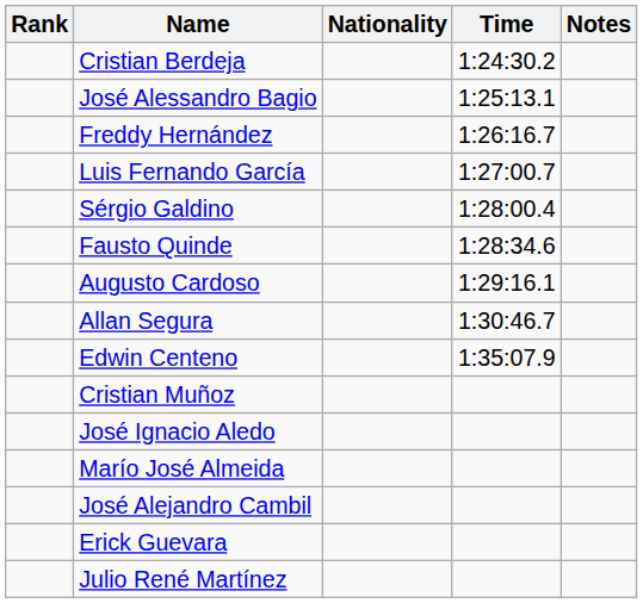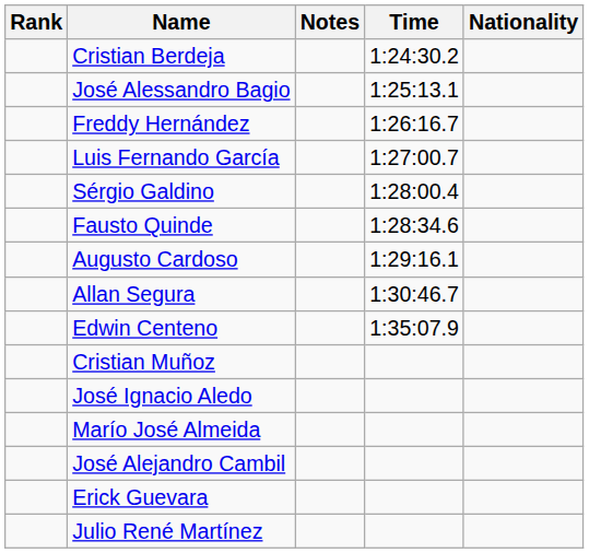 <table class="wikitable sortable" style="text-align:center;font-size:95%">
 <tr>
 <th>Rank</th>
 <th>Name</th>
+<th>Notes</th>
+<th>Time</th>
 <th>Nationality</th>
-<th>Time</th>
-<th>Notes</th>
 </tr>
 <tr>
 <td></td>
 <td align=left><a href='#'>Cristian Berdeja</a></td>
+<td></td>
+<td>1:24:30.2</td>
 <td align=left></td>
-<td>1:24:30.2</td>
-<td></td>
 </tr>
 <tr>
 <td></td>
 <td align=left><a href='#'>José Alessandro Bagio</a></td>
+<td></td>
+<td>1:25:13.1</td>
 <td align=left></td>
-<td>1:25:13.1</td>
-<td></td>
 </tr>
 <tr>
 <td></td>
 <td align=left><a href='#'>Freddy Hernández</a></td>
+<td></td>
+<td>1:26:16.7</td>
 <td align=left></td>
-<td>1:26:16.7</td>
-<td></td>
 </tr>
 <tr>
 <td></td>
 <td align=left><a href='#'>Luis Fernando García</a></td>
+<td></td>
+<td>1:27:00.7</td>
 <td align=left></td>
-<td>1:27:00.7</td>
-<td></td>
 </tr>
 <tr>
 <td></td>
 <td align=left><a href='#'>Sérgio Galdino</a></td>
+<td></td>
+<td>1:28:00.4</td>
 <td align=left></td>
-<td>1:28:00.4</td>
-<td></td>
 </tr>
 <tr>
 <td></td>
 <td align=left><a href='#'>Fausto Quinde</a></td>
+<td></td>
+<td>1:28:34.6</td>
 <td align=left></td>
-<td>1:28:34.6</td>
-<td></td>
 </tr>
 <tr>
 <td></td>
 <td align=left><a href='#'>Augusto Cardoso</a></td>
+<td></td>
+<td>1:29:16.1</td>
 <td align=left></td>
-<td>1:29:16.1</td>
-<td></td>
 </tr>
 <tr>
 <td></td>
 <td align=left><a href='#'>Allan Segura</a></td>
+<td></td>
+<td>1:30:46.7</td>
 <td align=left></td>
-<td>1:30:46.7</td>
-<td></td>
 </tr>
 <tr>
 <td></td>
 <td align=left><a href='#'>Edwin Centeno</a></td>
+<td></td>
+<td>1:35:07.9</td>
 <td align=left></td>
-<td>1:35:07.9</td>
-<td></td>
 </tr>
 <tr>
 <td></td>
 <td align=left><a href='#'>Cristian Muñoz</a></td>
-<td align=left></td>
 <td></td>
 <td></td>
+<td align=left></td>
 </tr>
 <tr>
 <td></td>
 <td align=left><a href='#'>José Ignacio Aledo</a></td>
-<td align=left></td>
 <td></td>
 <td></td>
+<td align=left></td>
 </tr>
 <tr>
 <td></td>
 <td align=left><a href='#'>Marío José Almeida</a></td>
-<td align=left></td>
 <td></td>
 <td></td>
+<td align=left></td>
 </tr>
 <tr>
 <td></td>
 <td align=left><a href='#'>José Alejandro Cambil</a></td>
-<td align=left></td>
 <td></td>
 <td></td>
+<td align=left></td>
 </tr>
 <tr>
 <td></td>
 <td align=left><a href='#'>Erick Guevara</a></td>
-<td align=left></td>
 <td></td>
 <td></td>
+<td align=left></td>
 </tr>
 <tr>
 <td></td>
 <td align=left><a href='#'>Julio René Martínez</a></td>
-<td align=left></td>
 <td></td>
 <td></td>
+<td align=left></td>
 </tr>
 </table>
